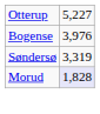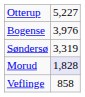 <table class="wikitable" style="float:left; margin-right:1em">
 <tr>
 <td><a href='#'>Otterup</a></td>
 <td align="center">5,227</td>
 </tr>
 <tr>
 <td><a href='#'>Bogense</a></td>
 <td align="center">3,976</td>
 </tr>
 <tr>
 <td><a href='#'>Søndersø</a></td>
 <td align="center">3,319</td>
 </tr>
 <tr>
 <td><a href='#'>Morud</a></td>
 <td align="center" style="background: lavender;">1,828</td>
 </tr>
+<tr>
+<td><a href='#'>Veflinge</a></td>
+<td align="center">858</td>
+</tr>
 </table>
